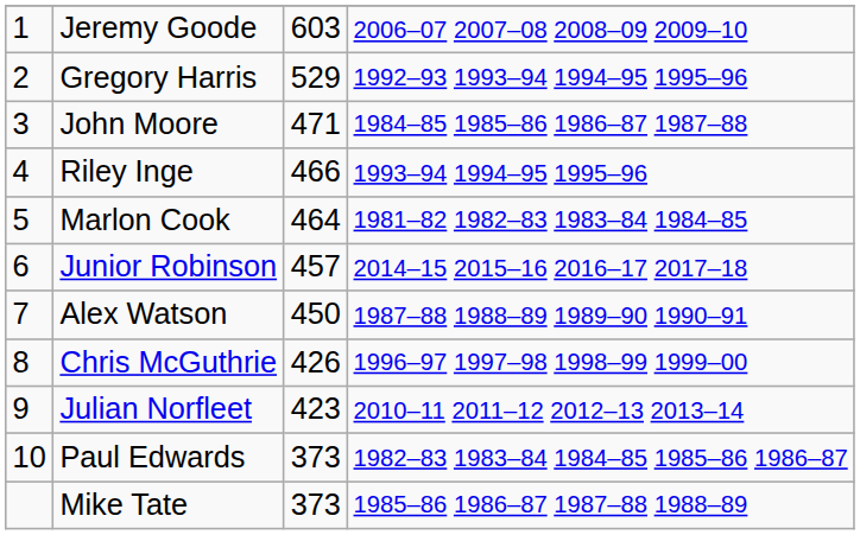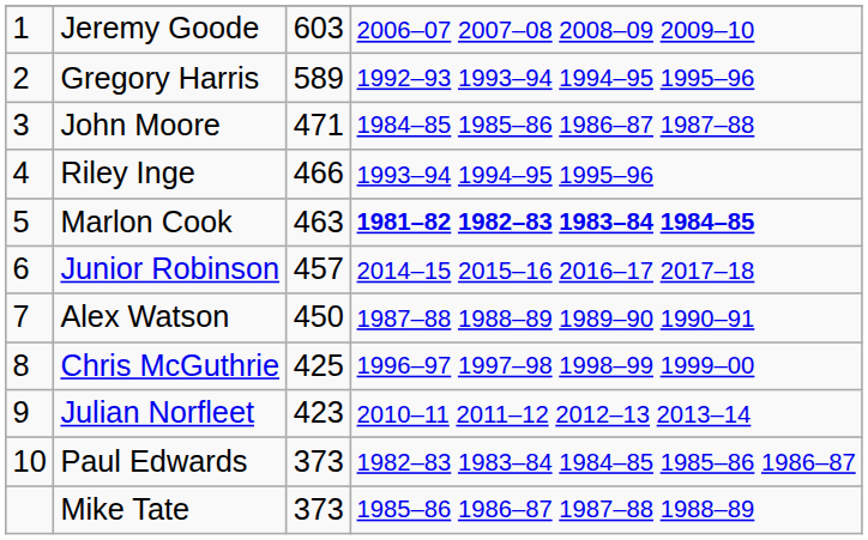 <table class="wikitable">
 <tr>
 </tr>
 <tr>
 <td>1</td>
 <td>Jeremy Goode</td>
 <td>603</td>
 <td style="font-size:80%;"><a href='#'>2006–07</a> <a href='#'>2007–08</a> <a href='#'>2008–09</a> <a href='#'>2009–10</a></td>
 </tr>
 <tr>
 <td>2</td>
 <td>Gregory Harris</td>
-<td>529</td>
+<td>589</td>
 <td style="font-size:80%;"><a href='#'>1992–93</a> <a href='#'>1993–94</a> <a href='#'>1994–95</a> <a href='#'>1995–96</a></td>
 </tr>
 <tr>
 <td>3</td>
 <td>John Moore</td>
 <td>471</td>
 <td style="font-size:80%;"><a href='#'>1984–85</a> <a href='#'>1985–86</a> <a href='#'>1986–87</a> <a href='#'>1987–88</a></td>
 </tr>
 <tr>
 <td>4</td>
 <td>Riley Inge</td>
 <td>466</td>
 <td style="font-size:80%;"><a href='#'>1993–94</a> <a href='#'>1994–95</a> <a href='#'>1995–96</a></td>
 </tr>
 <tr>
 <td>5</td>
 <td>Marlon Cook</td>
-<td>464</td>
-<td style="font-size:80%;"><a href='#'>1981–82</a> <a href='#'>1982–83</a> <a href='#'>1983–84</a> <a href='#'>1984–85</a></td>
+<td>463</td>
+<td style="font-size:80%;"><strong><a href='#'>1981–82</a> <a href='#'>1982–83</a> <a href='#'>1983–84</a> <a href='#'>1984–85</a></strong></td>
 </tr>
 <tr>
 <td>6</td>
 <td><a href='#'>Junior Robinson</a></td>
 <td>457</td>
 <td style="font-size:80%;"><a href='#'>2014–15</a> <a href='#'>2015–16</a> <a href='#'>2016–17</a> <a href='#'>2017–18</a></td>
 </tr>
 <tr>
 <td>7</td>
 <td>Alex Watson</td>
 <td>450</td>
 <td style="font-size:80%;"><a href='#'>1987–88</a> <a href='#'>1988–89</a> <a href='#'>1989–90</a> <a href='#'>1990–91</a></td>
 </tr>
 <tr>
 <td>8</td>
 <td><a href='#'>Chris McGuthrie</a></td>
-<td>426</td>
+<td>425</td>
 <td style="font-size:80%;"><a href='#'>1996–97</a> <a href='#'>1997–98</a> <a href='#'>1998–99</a> <a href='#'>1999–00</a></td>
 </tr>
 <tr>
 <td>9</td>
 <td><a href='#'>Julian Norfleet</a></td>
 <td>423</td>
 <td style="font-size:80%;"><a href='#'>2010–11</a> <a href='#'>2011–12</a> <a href='#'>2012–13</a> <a href='#'>2013–14</a></td>
 </tr>
 <tr>
 <td>10</td>
 <td>Paul Edwards</td>
 <td>373</td>
 <td style="font-size:80%;"><a href='#'>1982–83</a> <a href='#'>1983–84</a> <a href='#'>1984–85</a> <a href='#'>1985–86</a> <a href='#'>1986–87</a></td>
 </tr>
 <tr>
 <td></td>
 <td>Mike Tate</td>
 <td>373</td>
 <td style="font-size:80%;"><a href='#'>1985–86</a> <a href='#'>1986–87</a> <a href='#'>1987–88</a> <a href='#'>1988–89</a></td>
 </tr>
 </table>
